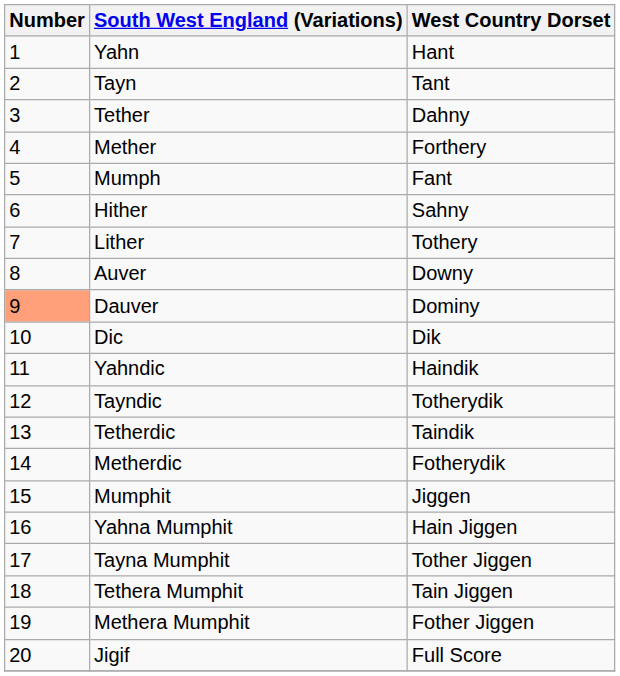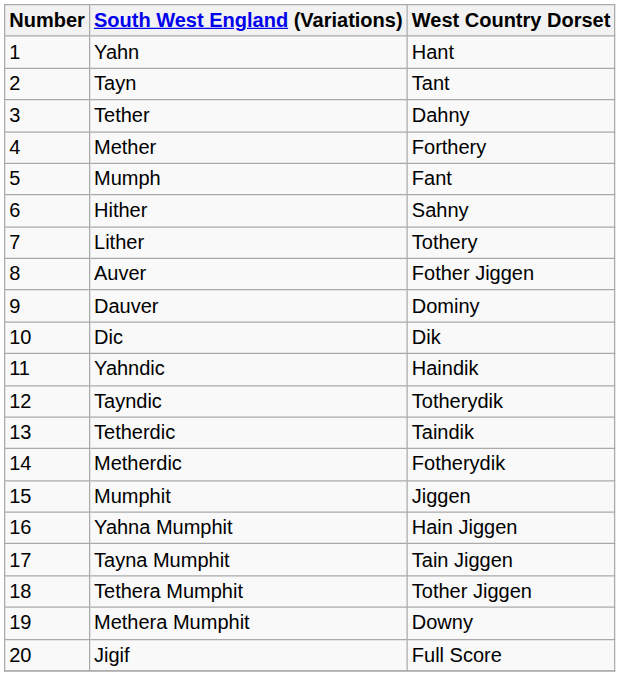 <table class="wikitable">
 <tr>
 <th>Number</th>
 <th><a href='#'>South West England</a> (Variations)</th>
 <th>West Country Dorset</th>
 </tr>
 <tr>
 <td>1</td>
 <td>Yahn</td>
 <td>Hant</td>
 </tr>
 <tr>
 <td>2</td>
 <td>Tayn</td>
 <td>Tant</td>
 </tr>
 <tr>
 <td>3</td>
 <td>Tether</td>
 <td>Dahny</td>
 </tr>
 <tr>
 <td>4</td>
 <td>Mether</td>
 <td>Forthery</td>
 </tr>
 <tr>
 <td>5</td>
 <td>Mumph</td>
 <td>Fant</td>
 </tr>
 <tr>
 <td>6</td>
 <td>Hither</td>
 <td>Sahny</td>
 </tr>
 <tr>
 <td>7</td>
 <td>Lither</td>
 <td>Tothery</td>
 </tr>
 <tr>
 <td>8</td>
 <td>Auver</td>
-<td>Downy</td>
+<td>Fother Jiggen</td>
 </tr>
 <tr>
-<td style="background: lightsalmon;">9</td>
+<td>9</td>
 <td>Dauver</td>
 <td>Dominy</td>
 </tr>
 <tr>
 <td>10</td>
 <td>Dic</td>
 <td>Dik</td>
 </tr>
 <tr>
 <td>11</td>
 <td>Yahndic</td>
 <td>Haindik</td>
 </tr>
 <tr>
 <td>12</td>
 <td>Tayndic</td>
 <td>Totherydik</td>
 </tr>
 <tr>
 <td>13</td>
 <td>Tetherdic</td>
 <td>Taindik</td>
 </tr>
 <tr>
 <td>14</td>
 <td>Metherdic</td>
 <td>Fotherydik</td>
 </tr>
 <tr>
 <td>15</td>
 <td>Mumphit</td>
 <td>Jiggen</td>
 </tr>
 <tr>
 <td>16</td>
 <td>Yahna Mumphit</td>
 <td>Hain Jiggen</td>
 </tr>
 <tr>
 <td>17</td>
 <td>Tayna Mumphit</td>
-<td>Tother Jiggen</td>
+<td>Tain Jiggen</td>
 </tr>
 <tr>
 <td>18</td>
 <td>Tethera Mumphit</td>
-<td>Tain Jiggen</td>
+<td>Tother Jiggen</td>
 </tr>
 <tr>
 <td>19</td>
 <td>Methera Mumphit</td>
-<td>Fother Jiggen</td>
+<td>Downy</td>
 </tr>
 <tr>
 <td>20</td>
 <td>Jigif</td>
 <td>Full Score</td>
 </tr>
 <tr>
 </tr>
 </table>
